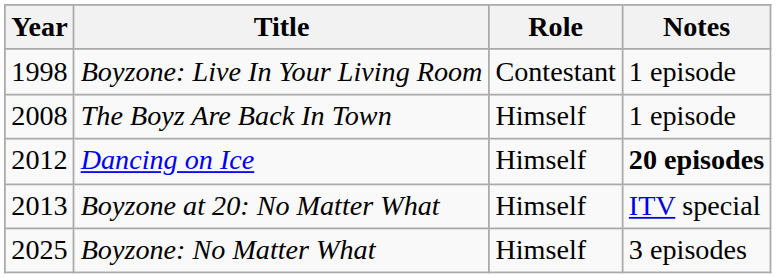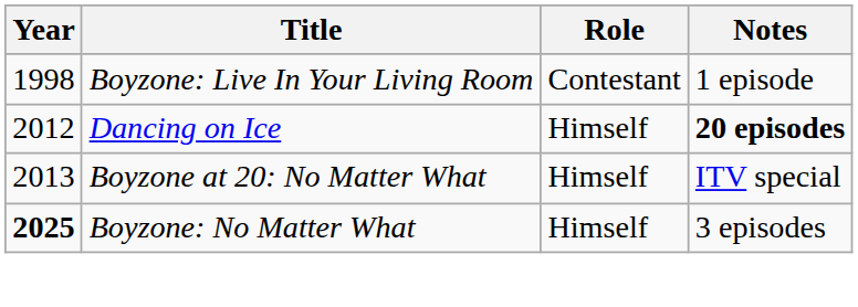 <table class="wikitable sortable">
 <tr>
 <th>Year</th>
 <th>Title</th>
 <th>Role</th>
 <th>Notes</th>
 </tr>
 <tr>
 <td>1998</td>
 <td><em>Boyzone: Live In Your Living Room</em></td>
 <td>Contestant</td>
-<td>1 episode</td>
-</tr>
-<tr>
-<td>2008</td>
-<td><em>The Boyz Are Back In Town</em></td>
-<td>Himself</td>
 <td>1 episode</td>
 </tr>
 <tr>
 <td>2012</td>
 <td><em><a href='#'>Dancing on Ice</a> </em></td>
 <td>Himself</td>
 <td><strong>20 episodes</strong></td>
 </tr>
 <tr>
 <td>2013</td>
 <td><em>Boyzone at 20: No Matter What</em></td>
 <td>Himself</td>
 <td><a href='#'>ITV</a> special</td>
 </tr>
 <tr>
-<td>2025</td>
+<td><strong>2025</strong></td>
 <td><em>Boyzone: No Matter What</em></td>
 <td>Himself</td>
 <td>3 episodes</td>
 </tr>
 </table>
